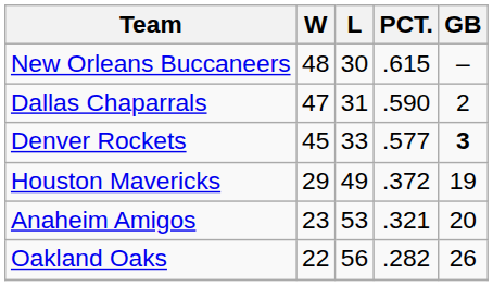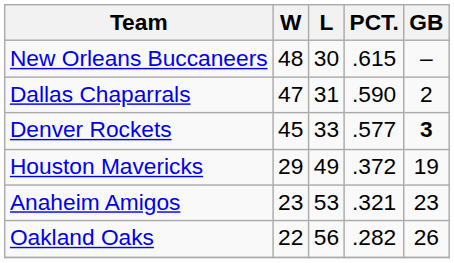 <table class="wikitable" style="text-align: center;">
 <tr>
 <th>Team</th>
 <th>W</th>
 <th>L</th>
 <th>PCT.</th>
 <th>GB</th>
 </tr>
 <tr>
 <td align="left"><a href='#'>New Orleans Buccaneers</a></td>
 <td>48</td>
 <td>30</td>
 <td>.615</td>
 <td>–</td>
 </tr>
 <tr>
 <td align="left"><a href='#'>Dallas Chaparrals</a></td>
 <td>47</td>
 <td>31</td>
 <td>.590</td>
 <td>2</td>
 </tr>
 <tr>
 <td align="left"><a href='#'>Denver Rockets</a></td>
 <td>45</td>
 <td>33</td>
 <td>.577</td>
 <td><strong>3</strong></td>
 </tr>
 <tr>
 <td align="left"><a href='#'>Houston Mavericks</a></td>
 <td>29</td>
 <td>49</td>
 <td>.372</td>
 <td>19</td>
 </tr>
 <tr>
 <td align="left"><a href='#'>Anaheim Amigos</a></td>
 <td>23</td>
 <td>53</td>
 <td>.321</td>
-<td>20</td>
+<td>23</td>
 </tr>
 <tr>
 <td align="left"><a href='#'>Oakland Oaks</a></td>
 <td>22</td>
 <td>56</td>
 <td>.282</td>
 <td>26</td>
 </tr>
 <tr>
 </tr>
 </table>
